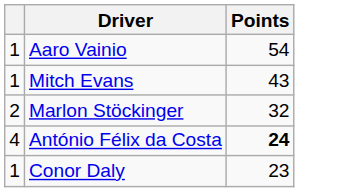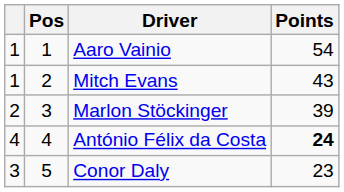 <table class="wikitable" style="font-size: 85%;">
 <tr>
 <th></th>
+<th>Pos</th>
 <th>Driver</th>
 <th>Points</th>
 </tr>
 <tr>
 <td align="left"> 1</td>
+<td align="center">1</td>
 <td> <a href='#'>Aaro Vainio</a></td>
 <td align="right">54</td>
 </tr>
 <tr>
 <td align="left"> 1</td>
+<td align="center">2</td>
 <td> <a href='#'>Mitch Evans</a></td>
 <td align="right">43</td>
 </tr>
 <tr>
 <td align="left"> 2</td>
+<td align="center">3</td>
 <td> <a href='#'>Marlon Stöckinger</a></td>
-<td align="right">32</td>
+<td align="right">39</td>
 </tr>
 <tr>
 <td align="left"> 4</td>
+<td align="center">4</td>
 <td> <a href='#'>António Félix da Costa</a></td>
 <td align="right"><strong>24</strong></td>
 </tr>
 <tr>
-<td align="left"> 1</td>
+<td align="left"> 3</td>
+<td align="center">5</td>
 <td> <a href='#'>Conor Daly</a></td>
 <td align="right">23</td>
 </tr>
 </table>
